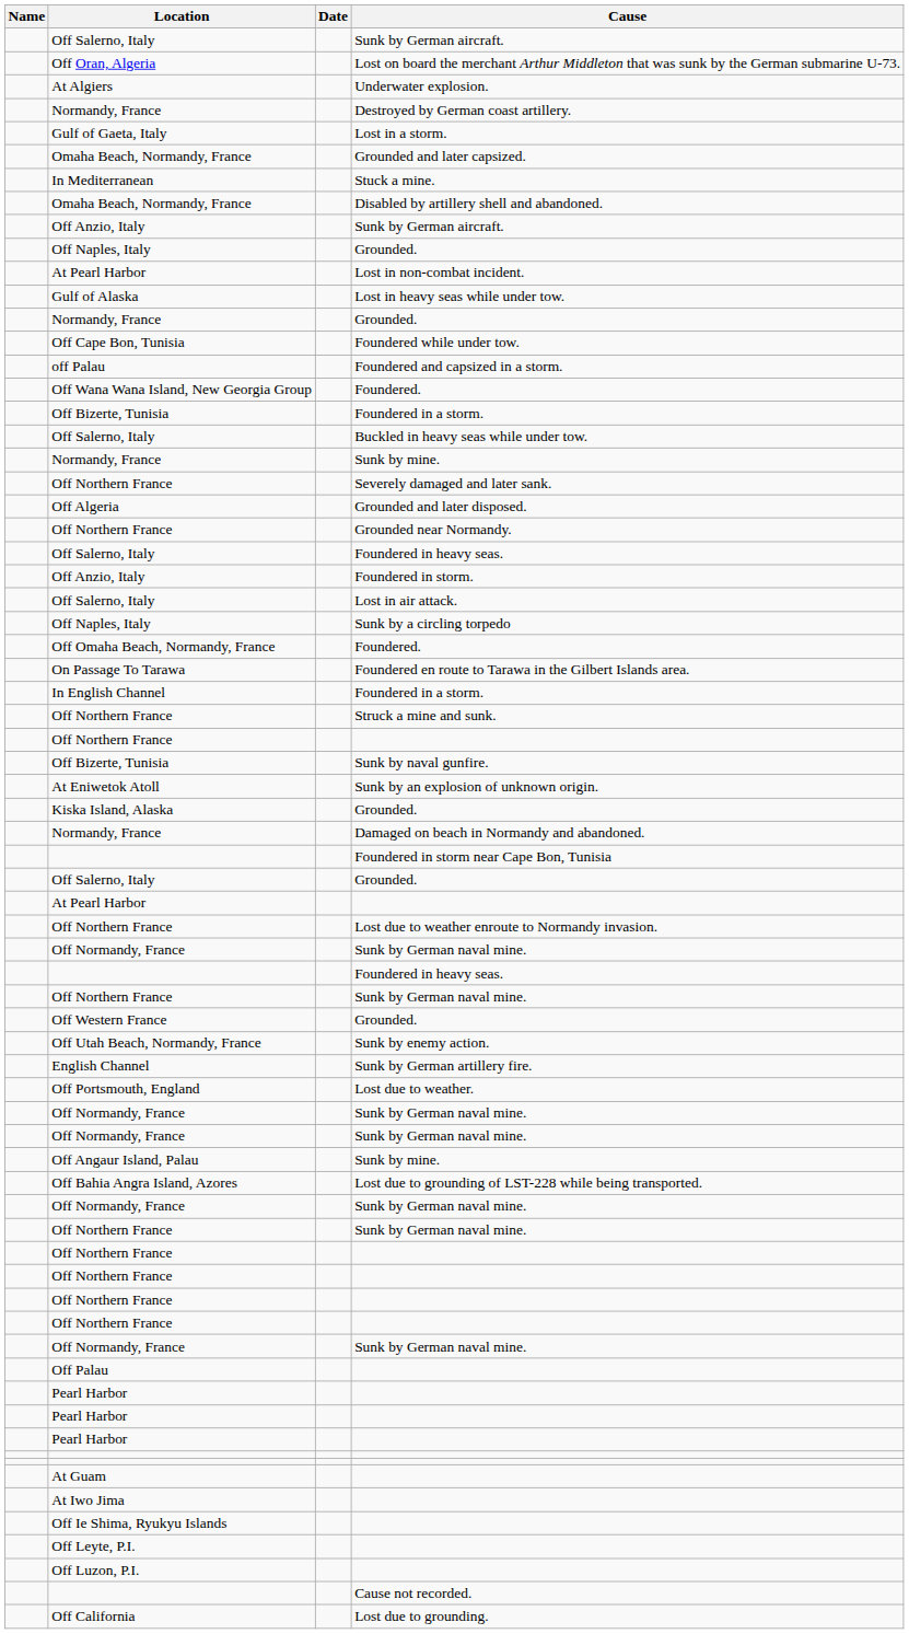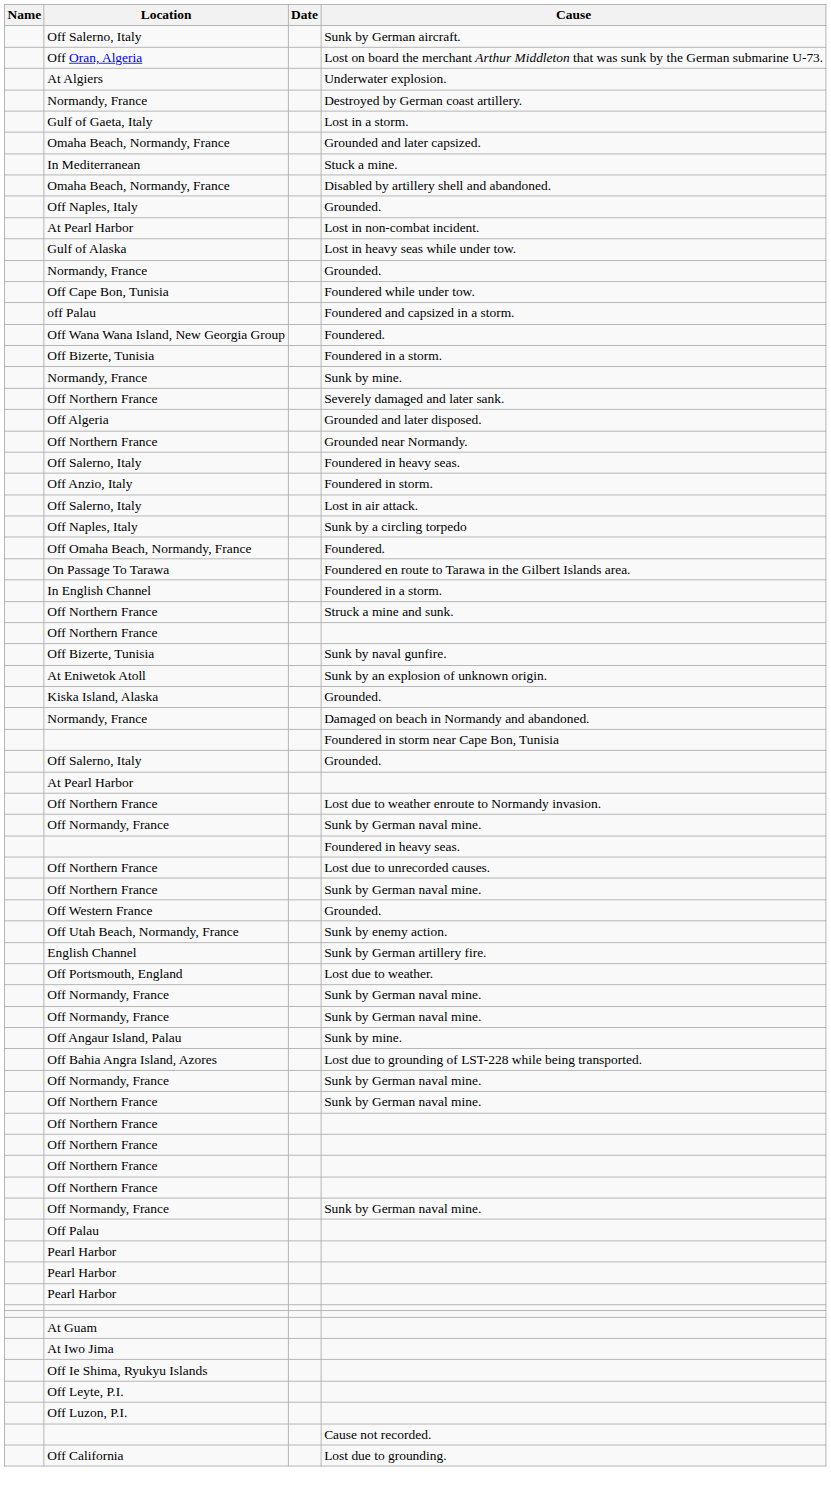 <table class="wikitable sortable">
 <tr>
 <th>Name</th>
 <th>Location</th>
 <th>Date</th>
 <th>Cause</th>
 </tr>
 <tr>
 <td></td>
 <td>Off Salerno, Italy</td>
 <td></td>
 <td>Sunk by German aircraft.</td>
 </tr>
 <tr>
 <td></td>
 <td>Off <a href='#'>Oran, Algeria</a></td>
 <td></td>
 <td>Lost on board the merchant <em>Arthur Middleton</em> that was sunk by the German submarine U-73.</td>
 </tr>
 <tr>
 <td></td>
 <td>At Algiers</td>
 <td></td>
 <td>Underwater explosion.</td>
 </tr>
 <tr>
 <td></td>
 <td>Normandy, France</td>
 <td></td>
 <td>Destroyed by German coast artillery.</td>
 </tr>
 <tr>
 <td></td>
 <td> Gulf of Gaeta, Italy</td>
 <td></td>
 <td>Lost in a storm.</td>
 </tr>
 <tr>
 <td></td>
 <td>Omaha Beach, Normandy, France</td>
 <td></td>
 <td>Grounded and later capsized.</td>
 </tr>
 <tr>
 <td></td>
 <td>In Mediterranean</td>
 <td></td>
 <td>Stuck a mine.</td>
 </tr>
 <tr>
 <td></td>
 <td>Omaha Beach, Normandy, France</td>
 <td></td>
 <td>Disabled by artillery shell and abandoned.</td>
 </tr>
 <tr>
 <td></td>
-<td>Off Anzio, Italy</td>
-<td></td>
-<td>Sunk by German aircraft.</td>
-</tr>
-<tr>
-<td></td>
 <td>Off Naples, Italy</td>
 <td></td>
 <td>Grounded.</td>
 </tr>
 <tr>
 <td></td>
 <td>At Pearl Harbor</td>
 <td></td>
 <td>Lost in non-combat incident.</td>
 </tr>
 <tr>
 <td></td>
 <td> Gulf of Alaska</td>
 <td></td>
 <td>Lost in heavy seas while under tow.</td>
 </tr>
 <tr>
 <td></td>
 <td>Normandy, France</td>
 <td></td>
 <td>Grounded.</td>
 </tr>
 <tr>
 <td></td>
 <td> Off Cape Bon, Tunisia</td>
 <td></td>
 <td>Foundered while under tow.</td>
 </tr>
 <tr>
 <td></td>
 <td> off Palau</td>
 <td></td>
 <td>Foundered and capsized in a storm.</td>
 </tr>
 <tr>
 <td></td>
 <td>Off Wana Wana Island, New Georgia Group</td>
 <td></td>
 <td>Foundered.</td>
 </tr>
 <tr>
 <td></td>
 <td>Off Bizerte, Tunisia</td>
 <td></td>
 <td>Foundered in a storm.</td>
-</tr>
-<tr>
-<td></td>
-<td>Off Salerno, Italy</td>
-<td></td>
-<td>Buckled in heavy seas while under tow.</td>
 </tr>
 <tr>
 <td></td>
 <td>Normandy, France</td>
 <td></td>
 <td>Sunk by mine.</td>
 </tr>
 <tr>
 <td></td>
 <td>Off Northern France</td>
 <td></td>
 <td>Severely damaged and later sank.</td>
 </tr>
 <tr>
 <td></td>
 <td>Off Algeria</td>
 <td></td>
 <td>Grounded and later disposed.</td>
 </tr>
 <tr>
 <td></td>
 <td>Off Northern France</td>
 <td></td>
 <td>Grounded near Normandy.</td>
 </tr>
 <tr>
 <td></td>
 <td>Off Salerno, Italy</td>
 <td></td>
 <td>Foundered in heavy seas.</td>
 </tr>
 <tr>
 <td></td>
 <td>Off Anzio, Italy</td>
 <td></td>
 <td>Foundered in storm.</td>
 </tr>
 <tr>
 <td></td>
 <td>Off Salerno, Italy</td>
 <td></td>
 <td>Lost in air attack.</td>
 </tr>
 <tr>
 <td></td>
 <td>Off Naples, Italy</td>
 <td></td>
 <td>Sunk by a circling torpedo</td>
 </tr>
 <tr>
 <td></td>
 <td>Off Omaha Beach, Normandy, France</td>
 <td></td>
 <td>Foundered.</td>
 </tr>
 <tr>
 <td></td>
 <td>On Passage To Tarawa</td>
 <td></td>
 <td>Foundered en route to Tarawa in the Gilbert Islands area.</td>
 </tr>
 <tr>
 <td></td>
 <td>In English Channel</td>
 <td></td>
 <td>Foundered in a storm.</td>
 </tr>
 <tr>
 <td></td>
 <td>Off Northern France</td>
 <td></td>
 <td>Struck a mine and sunk.</td>
 </tr>
 <tr>
 <td></td>
 <td>Off Northern France</td>
 <td></td>
 <td></td>
 </tr>
 <tr>
 <td></td>
 <td>Off Bizerte, Tunisia</td>
 <td></td>
 <td>Sunk by naval gunfire.</td>
 </tr>
 <tr>
 <td></td>
 <td>At Eniwetok Atoll</td>
 <td></td>
 <td>Sunk by an explosion of unknown origin.</td>
 </tr>
 <tr>
 <td></td>
 <td>Kiska Island, Alaska</td>
 <td></td>
 <td>Grounded.</td>
 </tr>
 <tr>
 <td></td>
 <td>Normandy, France</td>
 <td></td>
 <td>Damaged on beach in Normandy and abandoned.</td>
 </tr>
 <tr>
 <td></td>
 <td></td>
 <td></td>
 <td>Foundered in storm near Cape Bon, Tunisia</td>
 </tr>
 <tr>
 <td></td>
 <td>Off Salerno, Italy</td>
 <td></td>
 <td>Grounded.</td>
 </tr>
 <tr>
 <td></td>
 <td>At Pearl Harbor</td>
 <td></td>
 <td></td>
 </tr>
 <tr>
 <td></td>
 <td>Off Northern France</td>
 <td></td>
 <td>Lost due to weather enroute to Normandy invasion.</td>
 </tr>
 <tr>
 <td></td>
 <td>Off Normandy, France</td>
 <td></td>
 <td>Sunk by German naval mine.</td>
 </tr>
 <tr>
 <td></td>
 <td></td>
 <td></td>
 <td>Foundered in heavy seas.</td>
+</tr>
+<tr>
+<td></td>
+<td>Off Northern France</td>
+<td></td>
+<td>Lost due to unrecorded causes.</td>
 </tr>
 <tr>
 <td></td>
 <td>Off Northern France</td>
 <td></td>
 <td>Sunk by German naval mine.</td>
 </tr>
 <tr>
 <td></td>
 <td>Off Western France</td>
 <td></td>
 <td>Grounded.</td>
 </tr>
 <tr>
 <td></td>
 <td>Off Utah Beach, Normandy, France</td>
 <td></td>
 <td>Sunk by enemy action.</td>
 </tr>
 <tr>
 <td></td>
 <td>English Channel</td>
 <td></td>
 <td>Sunk by German artillery fire.</td>
 </tr>
 <tr>
 <td></td>
 <td>Off Portsmouth, England</td>
 <td></td>
 <td>Lost due to weather.</td>
 </tr>
 <tr>
 <td></td>
 <td>Off Normandy, France</td>
 <td></td>
 <td>Sunk by German naval mine.</td>
 </tr>
 <tr>
 <td></td>
 <td>Off Normandy, France</td>
 <td></td>
 <td>Sunk by German naval mine.</td>
 </tr>
 <tr>
 <td></td>
 <td>Off Angaur Island, Palau</td>
 <td></td>
 <td>Sunk by mine.</td>
 </tr>
 <tr>
 <td></td>
 <td>Off Bahia Angra Island, Azores</td>
 <td></td>
 <td>Lost due to grounding of LST-228 while being transported.</td>
 </tr>
 <tr>
 <td></td>
 <td>Off Normandy, France</td>
 <td></td>
 <td>Sunk by German naval mine.</td>
 </tr>
 <tr>
 <td></td>
 <td>Off Northern France</td>
 <td></td>
 <td>Sunk by German naval mine.</td>
 </tr>
 <tr>
 <td></td>
 <td>Off Northern France</td>
 <td></td>
 <td></td>
 </tr>
 <tr>
 <td></td>
 <td>Off Northern France</td>
 <td></td>
 <td></td>
 </tr>
 <tr>
 <td></td>
 <td>Off Northern France</td>
 <td></td>
 <td></td>
 </tr>
 <tr>
 <td></td>
 <td>Off Northern France</td>
 <td></td>
 <td></td>
 </tr>
 <tr>
 <td></td>
 <td>Off Normandy, France</td>
 <td></td>
 <td>Sunk by German naval mine.</td>
 </tr>
 <tr>
 <td></td>
 <td>Off Palau</td>
 <td></td>
 <td></td>
 </tr>
 <tr>
 <td></td>
 <td>Pearl Harbor</td>
 <td></td>
 <td></td>
 </tr>
 <tr>
 <td></td>
 <td>Pearl Harbor</td>
 <td></td>
 <td></td>
 </tr>
 <tr>
 <td></td>
 <td>Pearl Harbor</td>
 <td></td>
 <td></td>
 </tr>
 <tr>
 <td></td>
 <td></td>
 <td></td>
 <td></td>
 </tr>
 <tr>
 <td></td>
 <td></td>
 <td></td>
 <td></td>
 </tr>
 <tr>
 <td></td>
 <td>At Guam</td>
 <td></td>
 <td></td>
 </tr>
 <tr>
 <td></td>
 <td>At Iwo Jima</td>
 <td></td>
 <td></td>
 </tr>
 <tr>
 <td></td>
 <td>Off Ie Shima, Ryukyu Islands</td>
 <td></td>
 <td></td>
 </tr>
 <tr>
 <td></td>
 <td>Off Leyte, P.I.</td>
 <td></td>
 <td></td>
 </tr>
 <tr>
 <td></td>
 <td>Off Luzon, P.I.</td>
 <td></td>
 <td></td>
 </tr>
 <tr>
 <td></td>
 <td></td>
 <td></td>
 <td>Cause not recorded.</td>
 </tr>
 <tr>
 <td></td>
 <td>Off California</td>
 <td></td>
 <td>Lost due to grounding.</td>
 </tr>
 </table>
